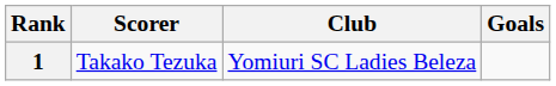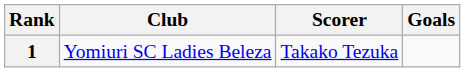 <table class="wikitable">
 <tr>
 <th>Rank</th>
+<th>Club</th>
 <th>Scorer</th>
-<th>Club</th>
 <th>Goals</th>
 </tr>
 <tr>
 <th>1</th>
+<td><a href='#'>Yomiuri SC Ladies Beleza</a></td>
 <td> <a href='#'>Takako Tezuka</a></td>
-<td><a href='#'>Yomiuri SC Ladies Beleza</a></td>
 <td></td>
 </tr>
 </table>
